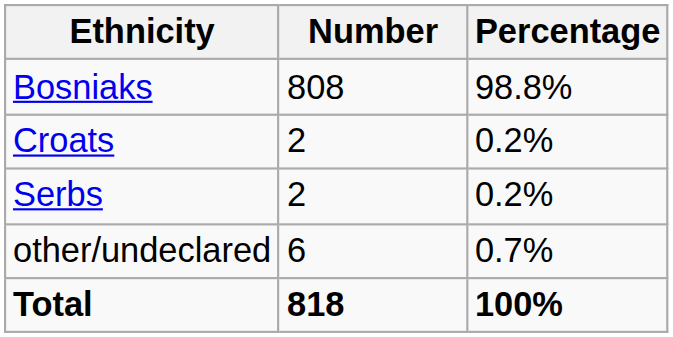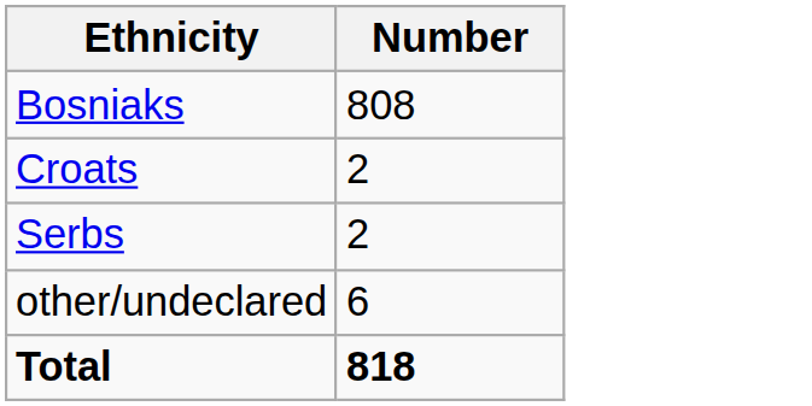 <table class="wikitable">
 <tr>
 <th width="100px">Ethnicity</th>
 <th width="80px">Number</th>
-<th width="80px">Percentage</th>
 </tr>
 <tr>
 <td><a href='#'>Bosniaks</a></td>
 <td>808</td>
-<td>98.8%</td>
 </tr>
 <tr>
 <td><a href='#'>Croats</a></td>
 <td>2</td>
-<td>0.2%</td>
 </tr>
 <tr>
 <td><a href='#'>Serbs</a></td>
 <td>2</td>
-<td>0.2%</td>
 </tr>
 <tr>
 <td>other/undeclared</td>
 <td>6</td>
-<td>0.7%</td>
 </tr>
 <tr>
 <td><strong>Total</strong></td>
 <td><strong>818</strong></td>
-<td><strong>100%</strong></td>
 </tr>
 </table>
